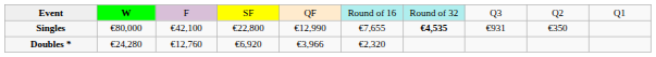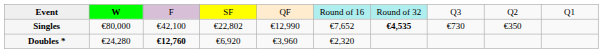 <table class=wikitable style=font-size:90%;text-align:center>
 <tr>
 <td style="width:130px; background:#efefef;"><strong>Event</strong></td>
 <td style="width:80px; background:lime;"><strong>W</strong></td>
 <td style="width:85px; background:thistle;">F</td>
 <td style="width:85px; background:#ff0;">SF</td>
 <td style="width:85px; background:#ffebcd;">QF</td>
 <td style="width:85px; background:#afeeee;">Round of 16</td>
 <td style="width:85px; background:#afeeee;">Round of 32</td>
 <td width=85>Q3</td>
 <td width=85>Q2</td>
 <td width=85>Q1</td>
 </tr>
 <tr>
 <td style="background:#f6f6f6;"><strong>Singles</strong></td>
 <td>€80,000</td>
 <td>€42,100</td>
-<td>€22,800</td>
+<td>€22,802</td>
 <td>€12,990</td>
-<td>€7,655</td>
+<td>€7,652</td>
 <td><strong>€4,535</strong></td>
-<td>€931</td>
+<td>€730</td>
 <td>€350</td>
 <td></td>
 </tr>
 <tr>
 <td style="background:#f6f6f6;"><strong>Doubles *</strong></td>
 <td>€24,280</td>
-<td>€12,760</td>
+<td><strong>€12,760</strong></td>
 <td>€6,920</td>
-<td>€3,966</td>
+<td>€3,960</td>
 <td>€2,320</td>
 <td></td>
 <td></td>
 <td></td>
 <td></td>
 </tr>
 </table>
